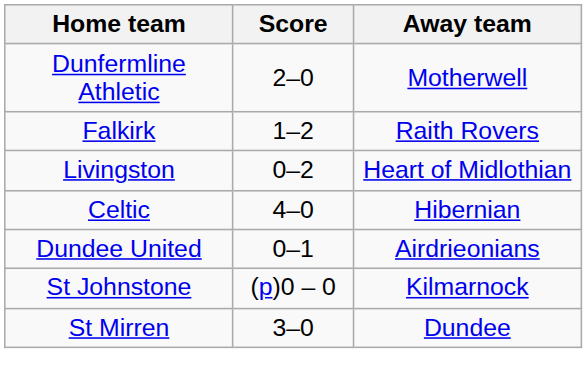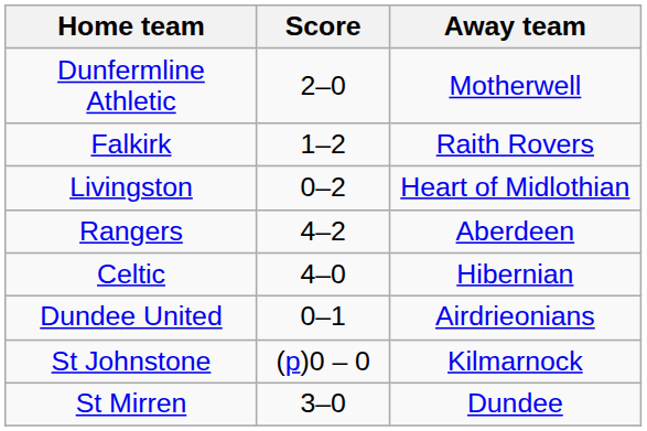 <table class="wikitable" style="text-align: center">
 <tr>
 <th width=140>Home team</th>
 <th width=70>Score</th>
 <th width=140>Away team</th>
 </tr>
 <tr>
 <td><a href='#'>Dunfermline Athletic</a></td>
 <td>2–0</td>
 <td><a href='#'>Motherwell</a></td>
 </tr>
 <tr>
 <td><a href='#'>Falkirk</a></td>
 <td>1–2</td>
 <td><a href='#'>Raith Rovers</a></td>
 </tr>
 <tr>
 <td><a href='#'>Livingston</a></td>
 <td>0–2</td>
 <td><a href='#'>Heart of Midlothian</a></td>
 </tr>
 <tr>
+<td><a href='#'>Rangers</a></td>
+<td>4–2</td>
+<td><a href='#'>Aberdeen</a></td>
+</tr>
+<tr>
 <td><a href='#'>Celtic</a></td>
 <td>4–0</td>
 <td><a href='#'>Hibernian</a></td>
 </tr>
 <tr>
 <td><a href='#'>Dundee United</a></td>
 <td>0–1</td>
 <td><a href='#'>Airdrieonians</a></td>
 </tr>
 <tr>
 <td><a href='#'>St Johnstone</a></td>
 <td>(<a href='#'>p</a>)0 – 0</td>
 <td><a href='#'>Kilmarnock</a></td>
 </tr>
 <tr>
 <td><a href='#'>St Mirren</a></td>
 <td>3–0</td>
 <td><a href='#'>Dundee</a></td>
 </tr>
 </table>
